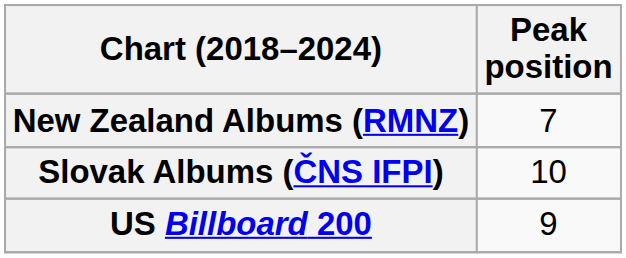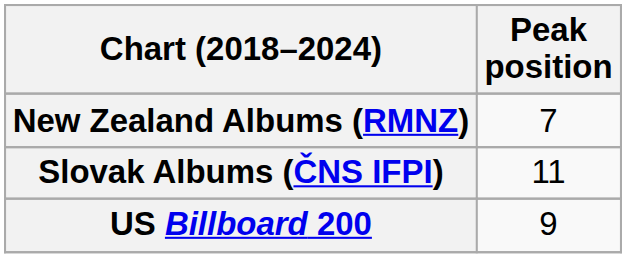 <table class="wikitable sortable plainrowheaders" style="text-align:center">
 <tr>
 <th scope="col">Chart (2018–2024)</th>
 <th scope="col">Peak<br> position</th>
 </tr>
 <tr>
 </tr>
 <tr>
 </tr>
 <tr>
 </tr>
 <tr>
 </tr>
 <tr>
 </tr>
 <tr>
 </tr>
 <tr>
 </tr>
 <tr>
 </tr>
 <tr>
 </tr>
 <tr>
 </tr>
 <tr>
 </tr>
 <tr>
 </tr>
 <tr>
 </tr>
 <tr>
 <th scope="row">New Zealand Albums (<a href='#'>RMNZ</a>)</th>
 <td>7</td>
 </tr>
 <tr>
 </tr>
 <tr>
 </tr>
 <tr>
 <th scope="row">Slovak Albums (<a href='#'>ČNS IFPI</a>)</th>
-<td>10</td>
+<td>11</td>
 </tr>
 <tr>
 </tr>
 <tr>
 </tr>
 <tr>
 </tr>
 <tr>
 </tr>
 <tr>
 <th scope="row">US <a href='#'><em>Billboard</em> 200</a></th>
 <td>9</td>
 </tr>
 <tr>
 </tr>
 </table>
